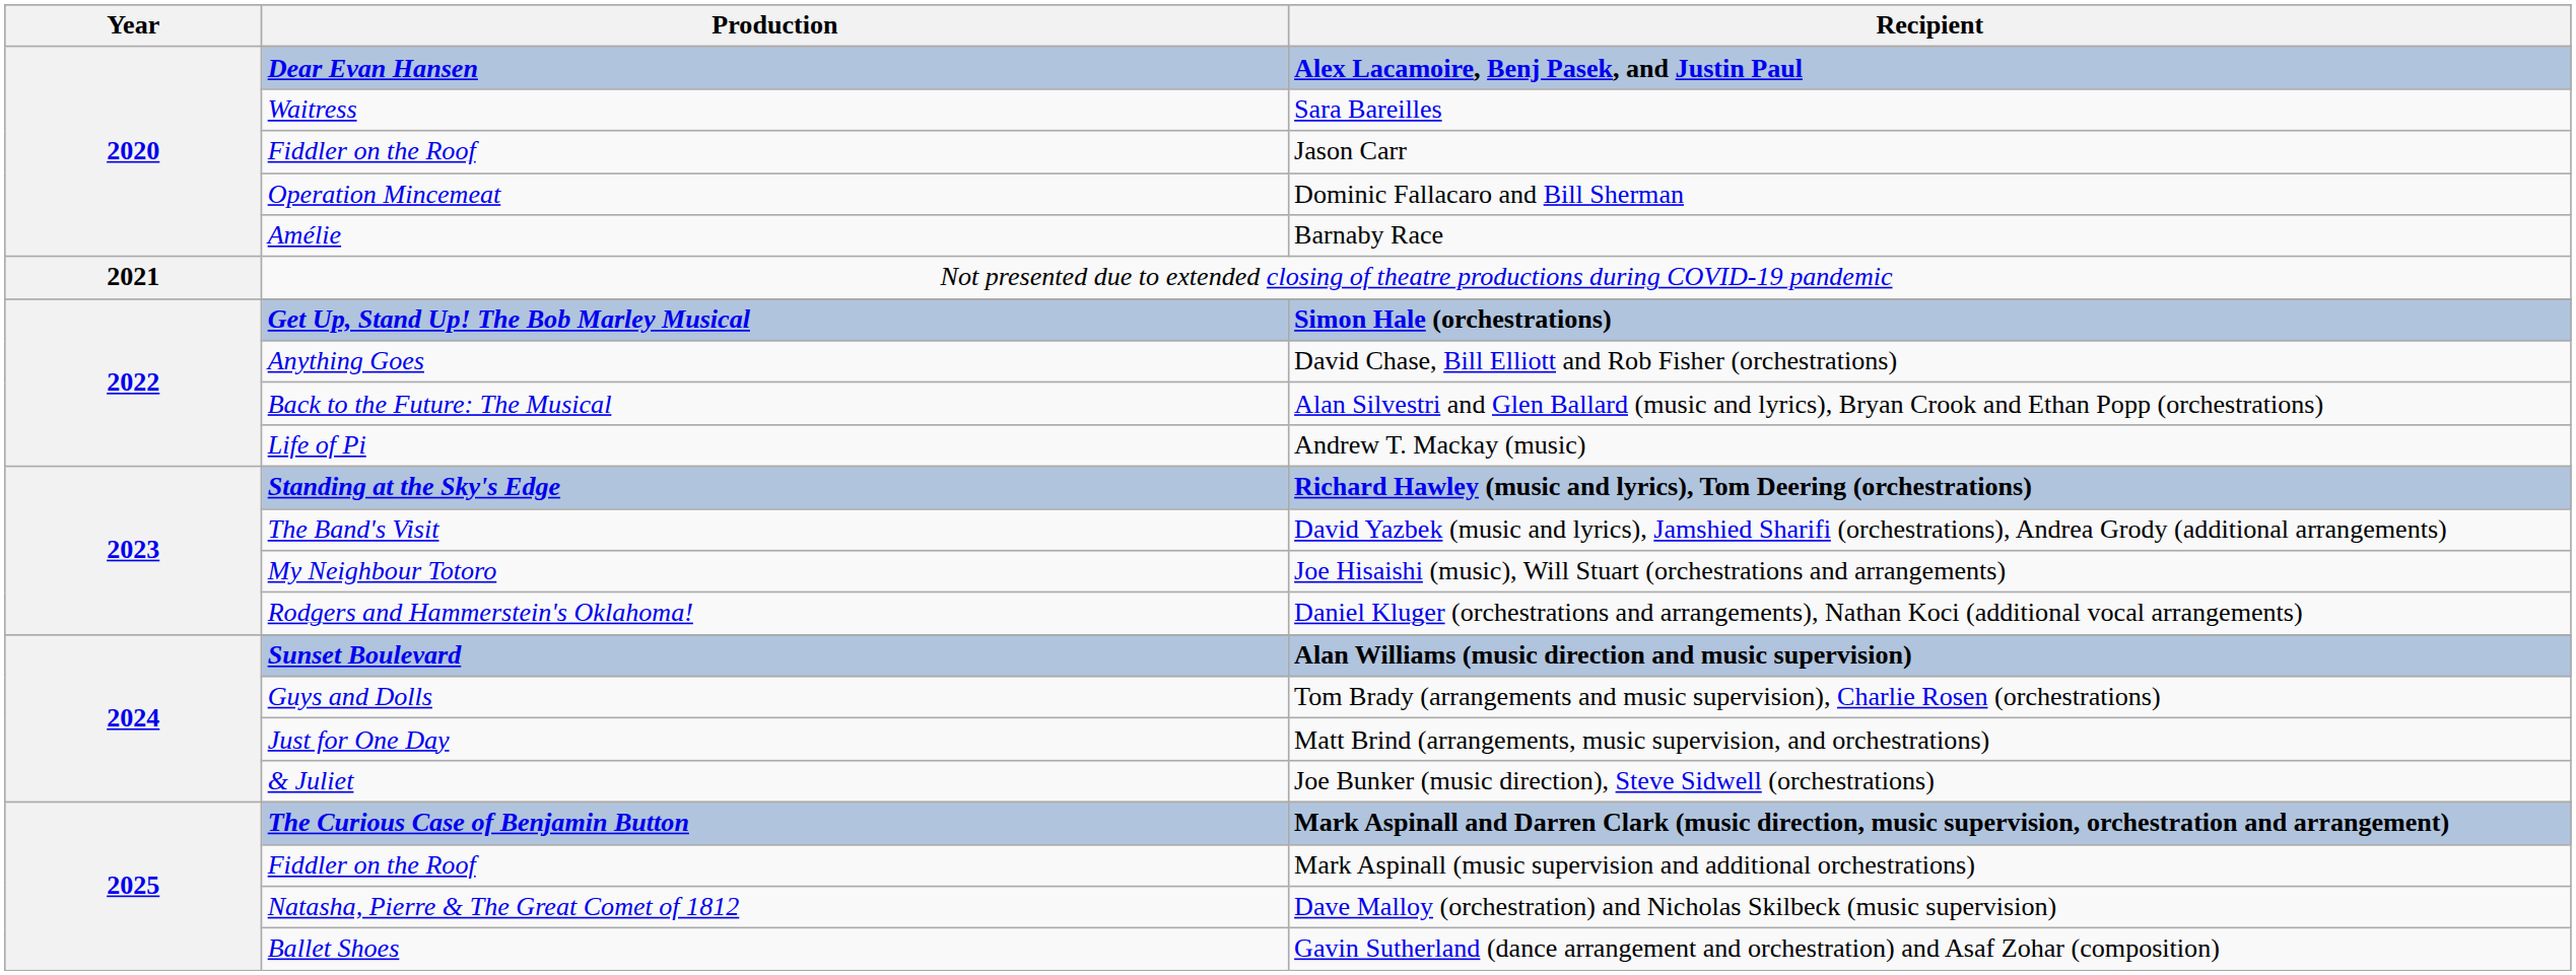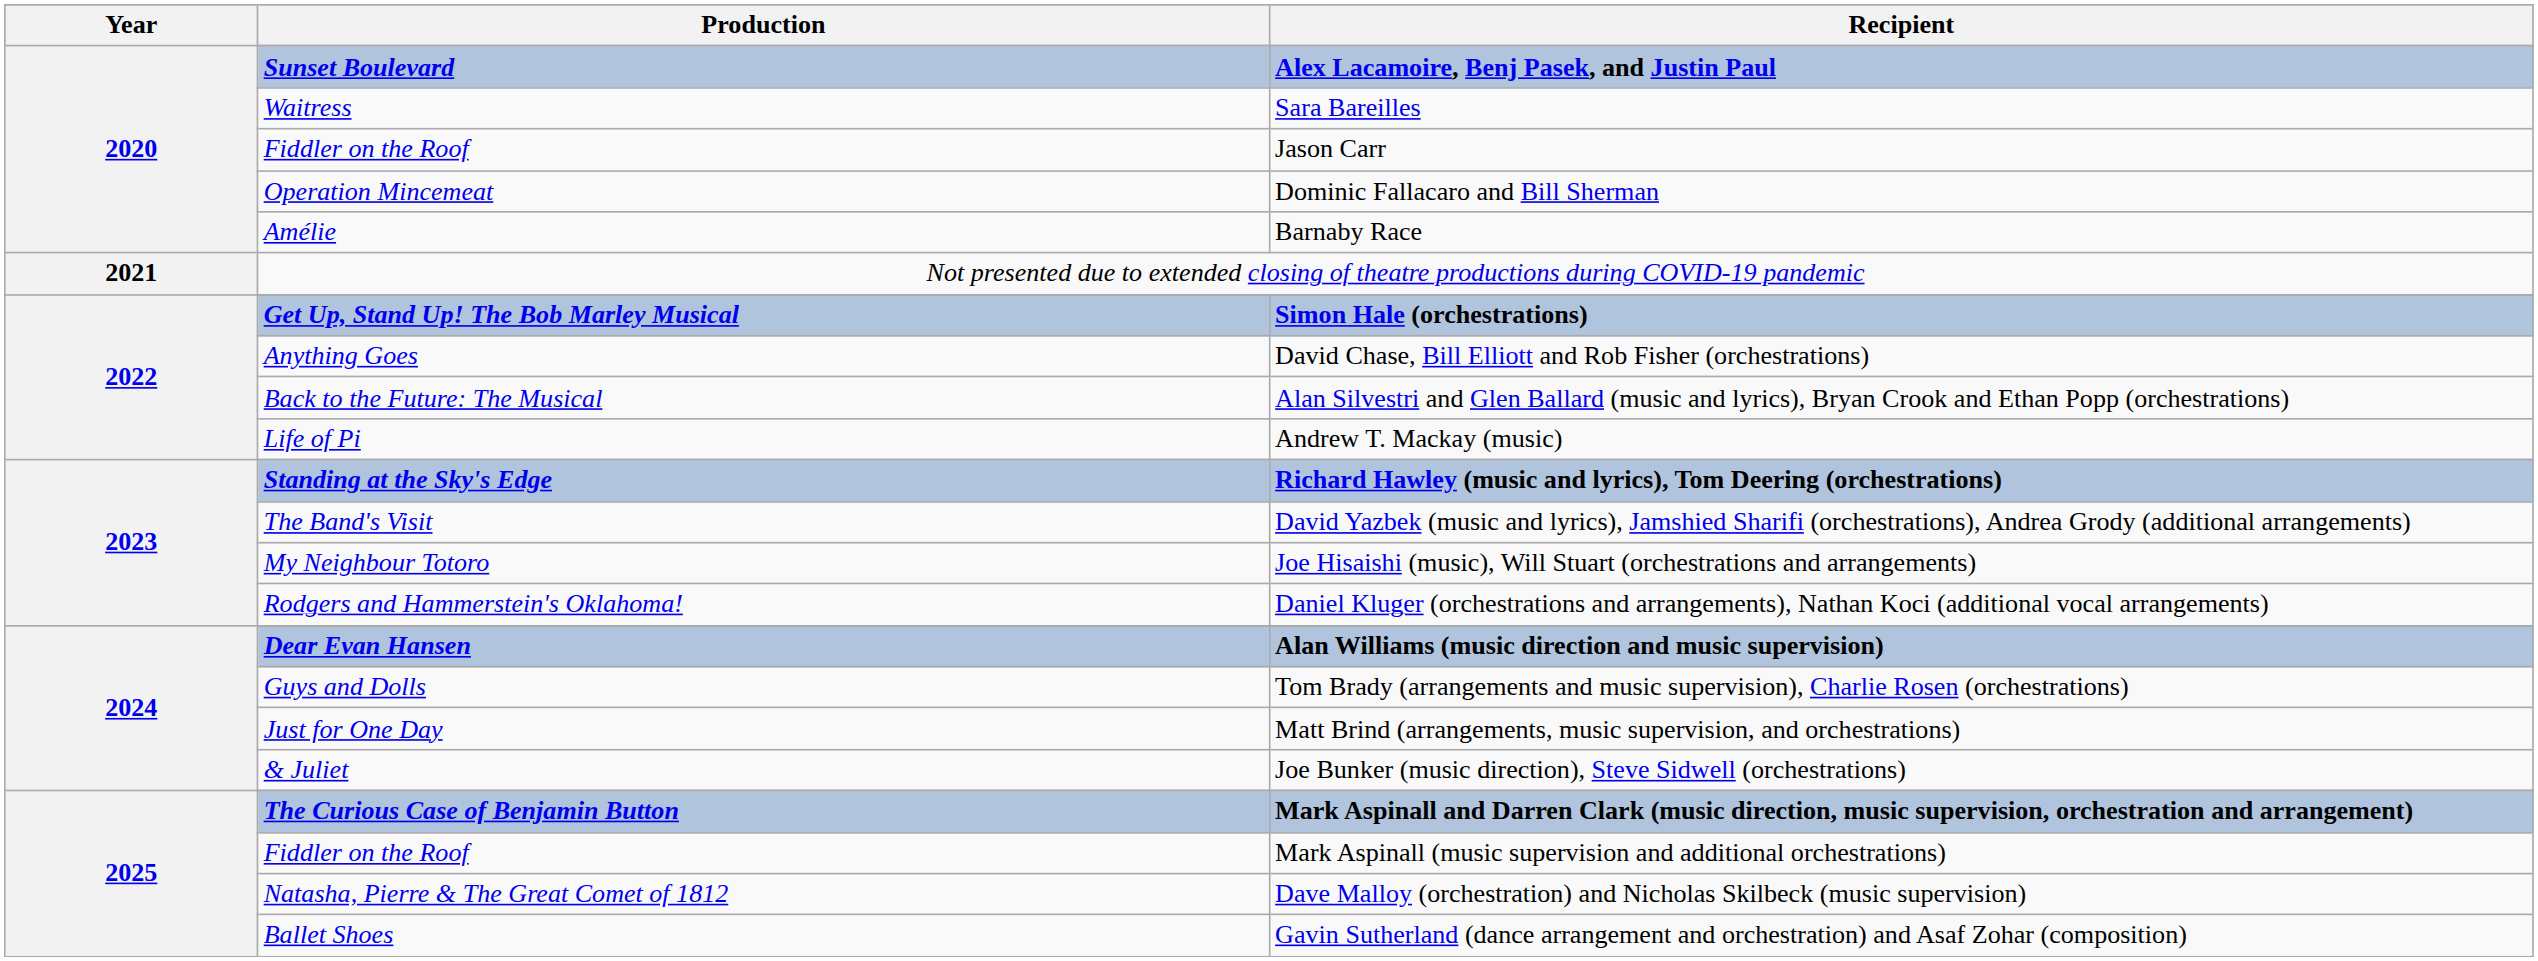 <table class="wikitable" style="width:98%;">
 <tr style="background:#bebebe;">
 <th style="width:10%;">Year</th>
 <th style="width:40%;">Production</th>
 <th style="width:50%;">Recipient</th>
 </tr>
 <tr>
 <th rowspan="6" align="center"><a href='#'>2020</a></th>
 </tr>
 <tr style="background:#B0C4DE">
-<td><strong><em><a href='#'>Dear Evan Hansen</a></em></strong></td>
+<td><strong><em><a href='#'>Sunset Boulevard</a></em></strong></td>
 <td><strong><a href='#'>Alex Lacamoire</a>, <a href='#'>Benj Pasek</a>, and <a href='#'>Justin Paul</a></strong></td>
 </tr>
 <tr>
 <td><a href='#'><em>Waitress</em></a></td>
 <td><a href='#'>Sara Bareilles</a></td>
 </tr>
 <tr>
 <td><em><a href='#'>Fiddler on the Roof</a></em></td>
 <td>Jason Carr</td>
 </tr>
 <tr>
 <td><em><a href='#'>Operation Mincemeat</a></em></td>
 <td>Dominic Fallacaro and <a href='#'>Bill Sherman</a></td>
 </tr>
 <tr>
 <td><a href='#'><em>Amélie</em></a></td>
 <td>Barnaby Race</td>
 </tr>
 <tr>
 <th align="center">2021</th>
 <td colspan=3 align="center"><em>Not presented due to extended <a href='#'>closing of theatre productions during COVID-19 pandemic</a></em></td>
 </tr>
 <tr>
 <th rowspan="5"><a href='#'>2022</a></th>
 </tr>
 <tr style="background:#B0C4DE">
 <td><strong><em><a href='#'>Get Up, Stand Up! The Bob Marley Musical</a></em></strong></td>
 <td><strong><a href='#'>Simon Hale</a> (orchestrations)</strong></td>
 </tr>
 <tr>
 <td><em><a href='#'>Anything Goes</a></em></td>
 <td>David Chase, <a href='#'>Bill Elliott</a> and Rob Fisher (orchestrations)</td>
 </tr>
 <tr>
 <td><em><a href='#'>Back to the Future: The Musical</a></em></td>
 <td><a href='#'>Alan Silvestri</a> and <a href='#'>Glen Ballard</a> (music and lyrics), Bryan Crook and Ethan Popp (orchestrations)</td>
 </tr>
 <tr>
 <td><em><a href='#'>Life of Pi</a></em></td>
 <td>Andrew T. Mackay (music)</td>
 </tr>
 <tr>
 <th rowspan="5"><a href='#'>2023</a></th>
 </tr>
 <tr style="background:#B0C4DE">
 <td><strong><em><a href='#'>Standing at the Sky's Edge</a></em></strong></td>
 <td><strong><a href='#'>Richard Hawley</a> (music and lyrics), Tom Deering (orchestrations)</strong></td>
 </tr>
 <tr>
 <td><em><a href='#'>The Band's Visit</a></em></td>
 <td><a href='#'>David Yazbek</a> (music and lyrics), <a href='#'>Jamshied Sharifi</a> (orchestrations), Andrea Grody (additional arrangements)</td>
 </tr>
 <tr>
 <td><em><a href='#'>My Neighbour Totoro</a></em></td>
 <td><a href='#'>Joe Hisaishi</a> (music), Will Stuart (orchestrations and arrangements)</td>
 </tr>
 <tr>
 <td><em><a href='#'>Rodgers and Hammerstein's Oklahoma!</a></em></td>
 <td><a href='#'>Daniel Kluger</a> (orchestrations and arrangements), Nathan Koci (additional vocal arrangements)</td>
 </tr>
 <tr>
 <th rowspan="5"><a href='#'>2024</a></th>
 </tr>
 <tr style="background:#B0C4DE">
-<td><strong><em><a href='#'>Sunset Boulevard</a></em></strong></td>
+<td><strong><em><a href='#'>Dear Evan Hansen</a></em></strong></td>
 <td><strong>Alan Williams (music direction and music supervision)</strong></td>
 </tr>
 <tr>
 <td><em><a href='#'>Guys and Dolls</a></em></td>
 <td>Tom Brady (arrangements and music supervision), <a href='#'>Charlie Rosen</a> (orchestrations)</td>
 </tr>
 <tr>
 <td><em><a href='#'>Just for One Day</a></em></td>
 <td>Matt Brind (arrangements, music supervision, and orchestrations)</td>
 </tr>
 <tr>
 <td><em><a href='#'>& Juliet</a></em></td>
 <td>Joe Bunker (music direction), <a href='#'>Steve Sidwell</a> (orchestrations)</td>
 </tr>
 <tr>
 <th rowspan="5"><a href='#'>2025</a></th>
 </tr>
 <tr style="background:#B0C4DE">
 <td><strong><em><a href='#'>The Curious Case of Benjamin Button</a></em></strong></td>
 <td><strong>Mark Aspinall and Darren Clark (music direction, music supervision, orchestration and arrangement)</strong></td>
 </tr>
 <tr>
 <td><em><a href='#'>Fiddler on the Roof</a></em></td>
 <td>Mark Aspinall (music supervision and additional orchestrations)</td>
 </tr>
 <tr>
 <td><em><a href='#'>Natasha, Pierre & The Great Comet of 1812</a></em></td>
 <td><a href='#'>Dave Malloy</a> (orchestration) and Nicholas Skilbeck (music supervision)</td>
 </tr>
 <tr>
 <td><em><a href='#'>Ballet Shoes</a></em></td>
 <td><a href='#'>Gavin Sutherland</a> (dance arrangement and orchestration) and Asaf Zohar (composition)</td>
 </tr>
 </table>
